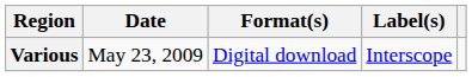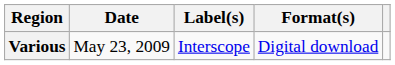 <table class="wikitable sortable plainrowheaders">
 <tr>
 <th>Region</th>
 <th>Date</th>
+<th>Label(s)</th>
 <th>Format(s)</th>
-<th>Label(s)</th>
 <th></th>
 </tr>
 <tr>
 <th scope="row">Various</th>
 <td>May 23, 2009</td>
+<td><a href='#'>Interscope</a></td>
 <td><a href='#'>Digital download</a></td>
-<td><a href='#'>Interscope</a></td>
 <td></td>
 </tr>
 </table>
